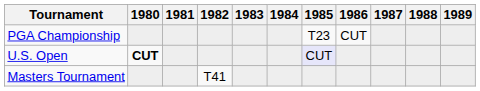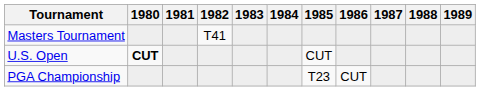 <table class="wikitable" style="font-size:95%;text-align:center;">
 <tr>
 <th>Tournament</th>
 <th>1980</th>
 <th>1981</th>
 <th>1982</th>
 <th>1983</th>
 <th>1984</th>
 <th>1985</th>
 <th>1986</th>
 <th>1987</th>
 <th>1988</th>
 <th>1989</th>
 </tr>
 <tr>
+<td align=left><a href='#'>Masters Tournament</a></td>
+<td style="background:#eeeeee;"></td>
+<td style="background:#eeeeee;"></td>
+<td>T41</td>
+<td style="background:#eeeeee;"></td>
+<td style="background:#eeeeee;"></td>
+<td style="background:#eeeeee;"></td>
+<td style="background:#eeeeee;"></td>
+<td style="background:#eeeeee;"></td>
+<td style="background:#eeeeee;"></td>
+<td style="background:#eeeeee;"></td>
+</tr>
+<tr>
+<td align=left><a href='#'>U.S. Open</a></td>
+<td><strong>CUT</strong></td>
+<td style="background:#eeeeee;"></td>
+<td style="background:#eeeeee;"></td>
+<td style="background:#eeeeee;"></td>
+<td style="background:#eeeeee;"></td>
+<td>CUT</td>
+<td style="background:#eeeeee;"></td>
+<td style="background:#eeeeee;"></td>
+<td style="background:#eeeeee;"></td>
+<td style="background:#eeeeee;"></td>
+</tr>
+<tr>
 <td align=left><a href='#'>PGA Championship</a></td>
 <td style="background:#eeeeee;"></td>
 <td style="background:#eeeeee;"></td>
 <td style="background:#eeeeee;"></td>
 <td style="background:#eeeeee;"></td>
 <td style="background:#eeeeee;"></td>
 <td>T23</td>
 <td>CUT</td>
 <td style="background:#eeeeee;"></td>
 <td style="background:#eeeeee;"></td>
 <td style="background:#eeeeee;"></td>
 </tr>
-<tr>
-<td align=left><a href='#'>U.S. Open</a></td>
-<td><strong>CUT</strong></td>
-<td style="background:#eeeeee;"></td>
-<td style="background:#eeeeee;"></td>
-<td style="background:#eeeeee;"></td>
-<td style="background:#eeeeee;"></td>
-<td style="background: lavender;">CUT</td>
-<td style="background:#eeeeee;"></td>
-<td style="background:#eeeeee;"></td>
-<td style="background:#eeeeee;"></td>
-<td style="background:#eeeeee;"></td>
-</tr>
-<tr>
-<td align=left><a href='#'>Masters Tournament</a></td>
-<td style="background:#eeeeee;"></td>
-<td style="background:#eeeeee;"></td>
-<td>T41</td>
-<td style="background:#eeeeee;"></td>
-<td style="background:#eeeeee;"></td>
-<td style="background:#eeeeee;"></td>
-<td style="background:#eeeeee;"></td>
-<td style="background:#eeeeee;"></td>
-<td style="background:#eeeeee;"></td>
-<td style="background:#eeeeee;"></td>
-</tr>
 </table>
